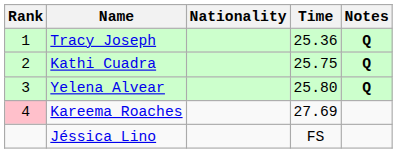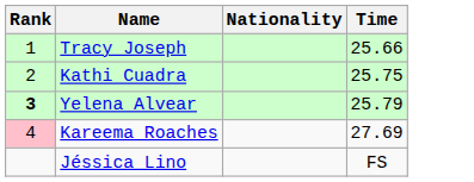 <table class="wikitable sortable" style="text-align:center">
 <tr>
 <th>Rank</th>
 <th>Name</th>
 <th>Nationality</th>
 <th>Time</th>
-<th>Notes</th>
 </tr>
 <tr bgcolor=ccffcc>
 <td>1</td>
 <td align=left><a href='#'>Tracy Joseph</a></td>
 <td align=left></td>
-<td>25.36</td>
-<td><strong>Q</strong></td>
+<td>25.66</td>
 </tr>
 <tr bgcolor=ccffcc>
 <td>2</td>
 <td align=left><a href='#'>Kathi Cuadra</a></td>
 <td align=left></td>
 <td>25.75</td>
-<td><strong>Q</strong></td>
 </tr>
 <tr bgcolor=ccffcc>
-<td>3</td>
+<td><strong>3</strong></td>
 <td align=left><a href='#'>Yelena Alvear</a></td>
 <td align=left></td>
-<td>25.80</td>
-<td><strong>Q</strong></td>
+<td>25.79</td>
 </tr>
 <tr>
 <td style="background: pink;">4</td>
 <td align=left><a href='#'>Kareema Roaches</a></td>
 <td align=left></td>
 <td>27.69</td>
-<td></td>
 </tr>
 <tr>
 <td></td>
 <td align=left><a href='#'>Jéssica Lino</a></td>
 <td align=left></td>
 <td>FS</td>
-<td></td>
 </tr>
 </table>
